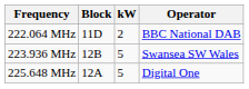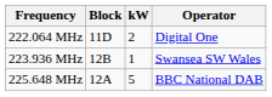 <table class="wikitable sortable">
 <tr>
 <th>Frequency</th>
 <th>Block</th>
 <th>kW</th>
 <th>Operator</th>
 </tr>
 <tr>
 <td>222.064 MHz</td>
 <td>11D</td>
 <td>2</td>
-<td><a href='#'>BBC National DAB</a></td>
+<td><a href='#'>Digital One</a></td>
 </tr>
 <tr>
 <td>223.936 MHz</td>
 <td>12B</td>
-<td>5</td>
+<td>1</td>
 <td><a href='#'>Swansea SW Wales</a></td>
 </tr>
 <tr>
 <td>225.648 MHz</td>
 <td>12A</td>
 <td>5</td>
-<td><a href='#'>Digital One</a></td>
+<td><a href='#'>BBC National DAB</a></td>
 </tr>
 </table>
